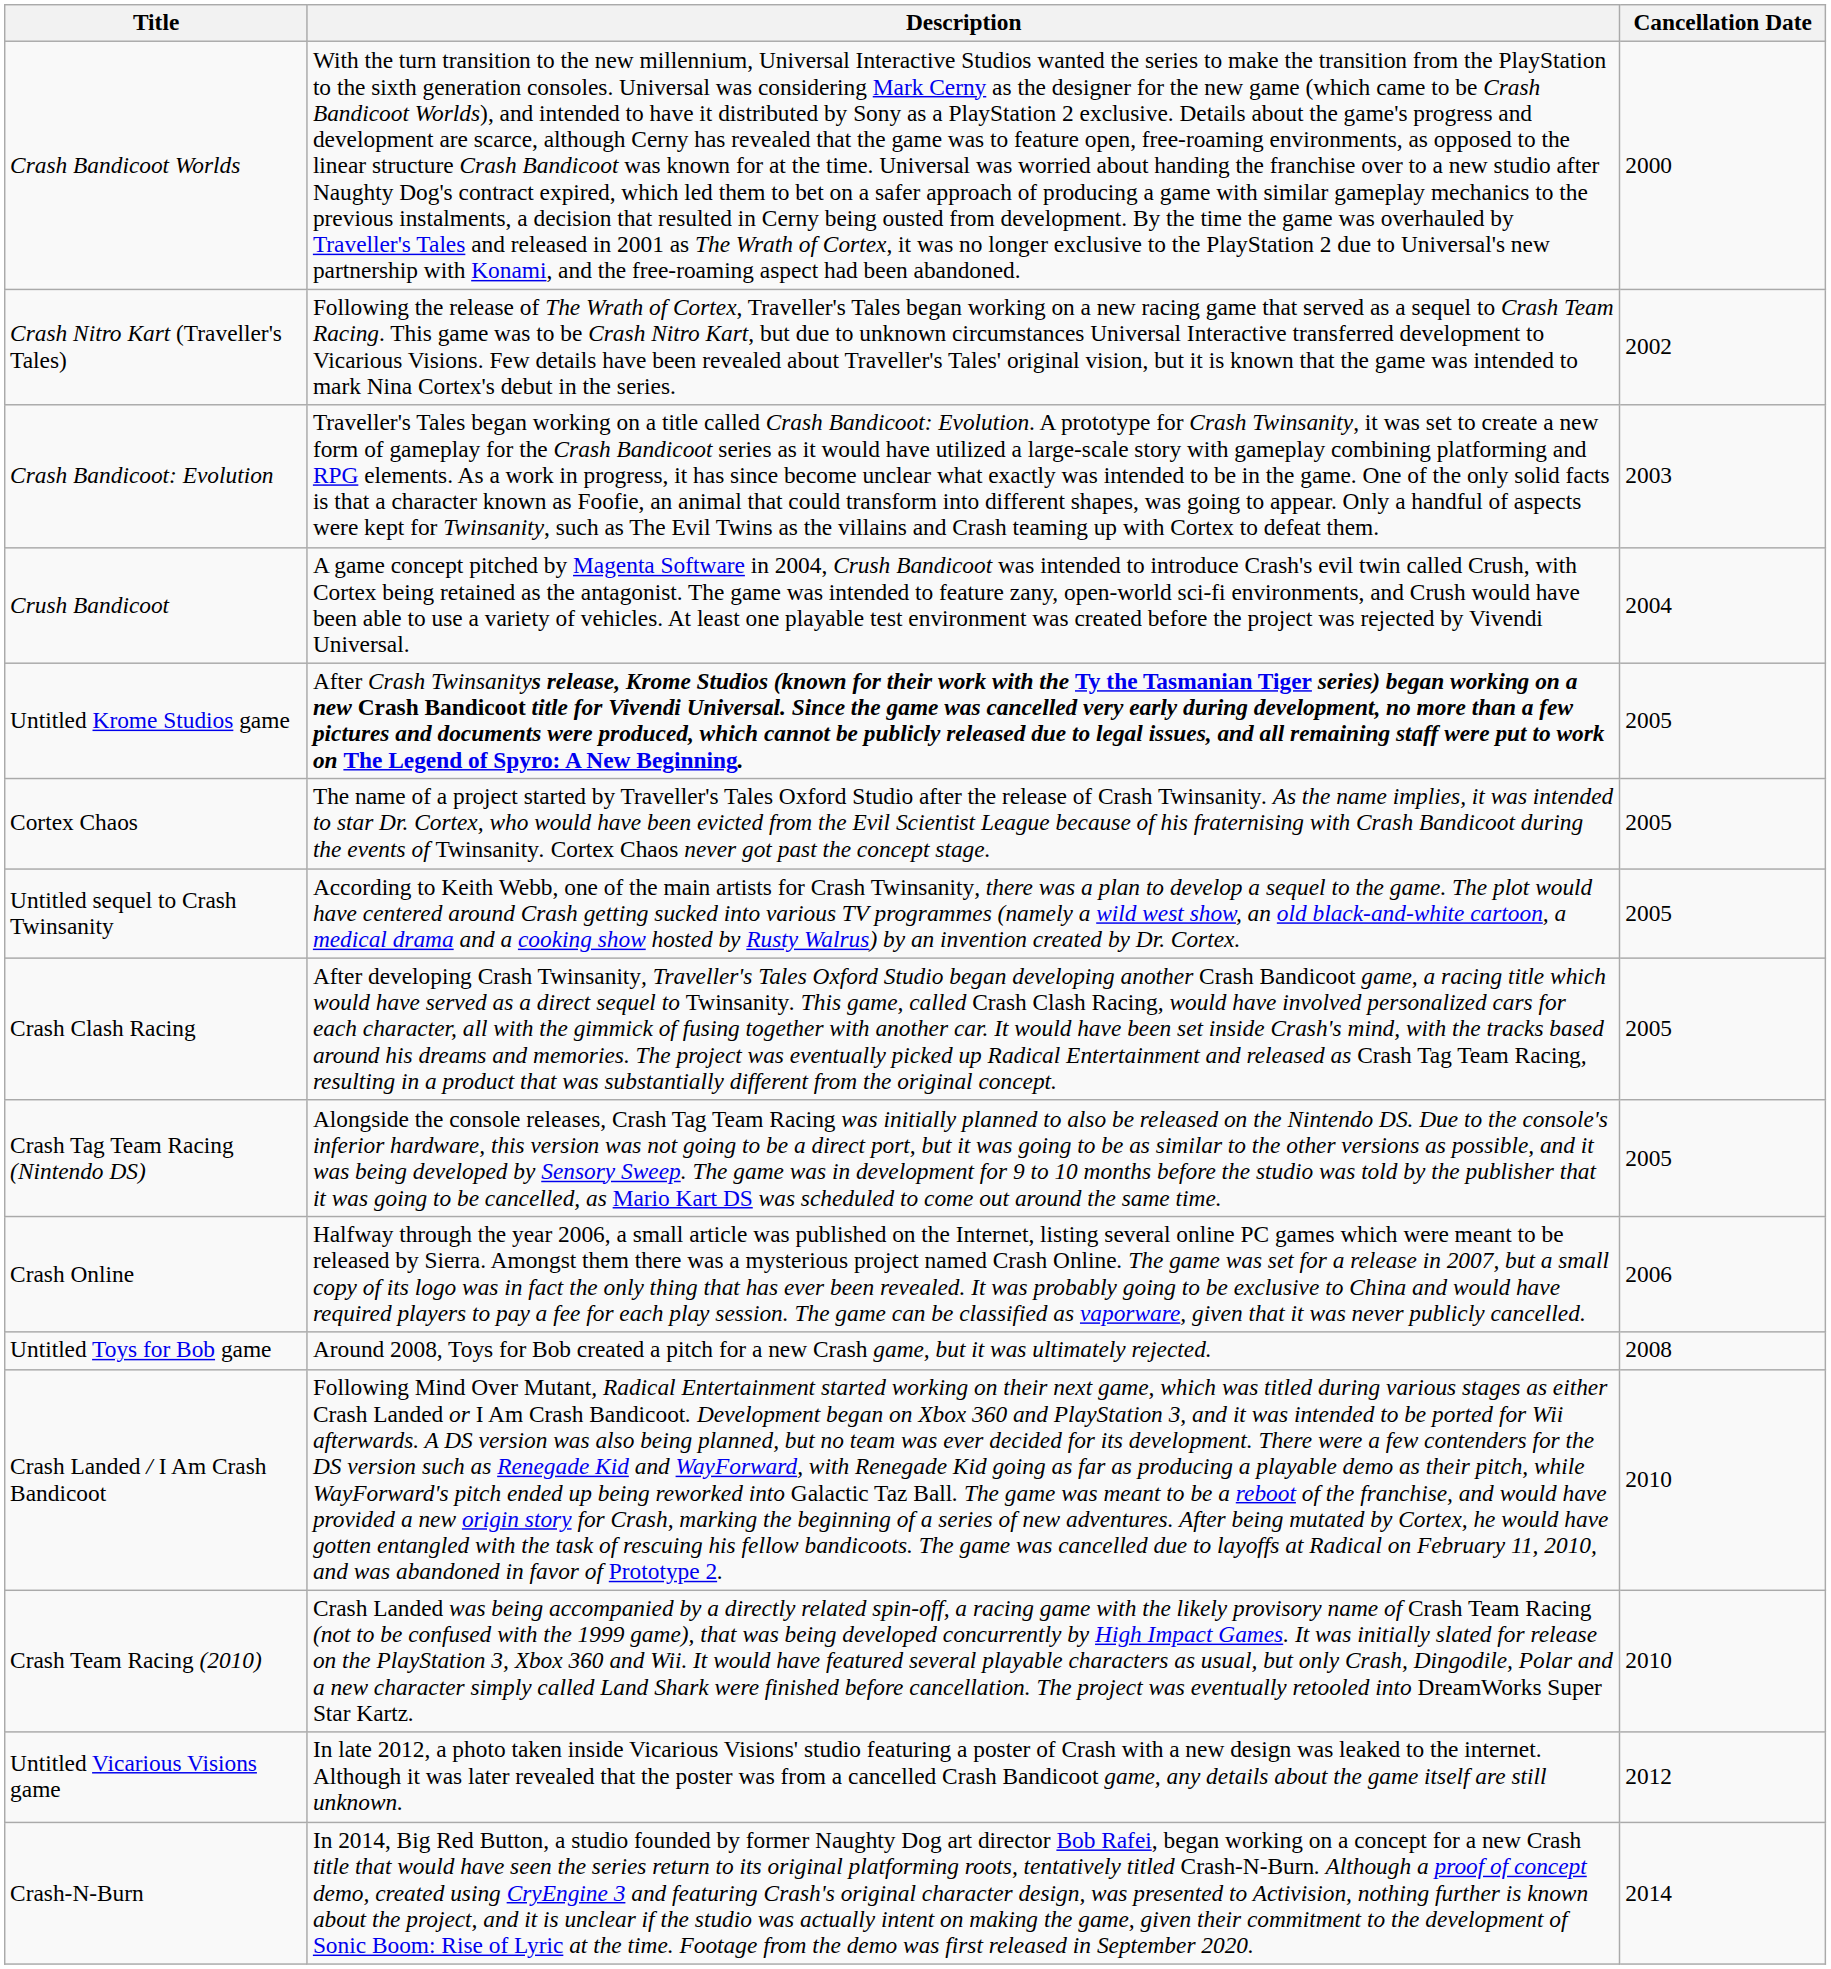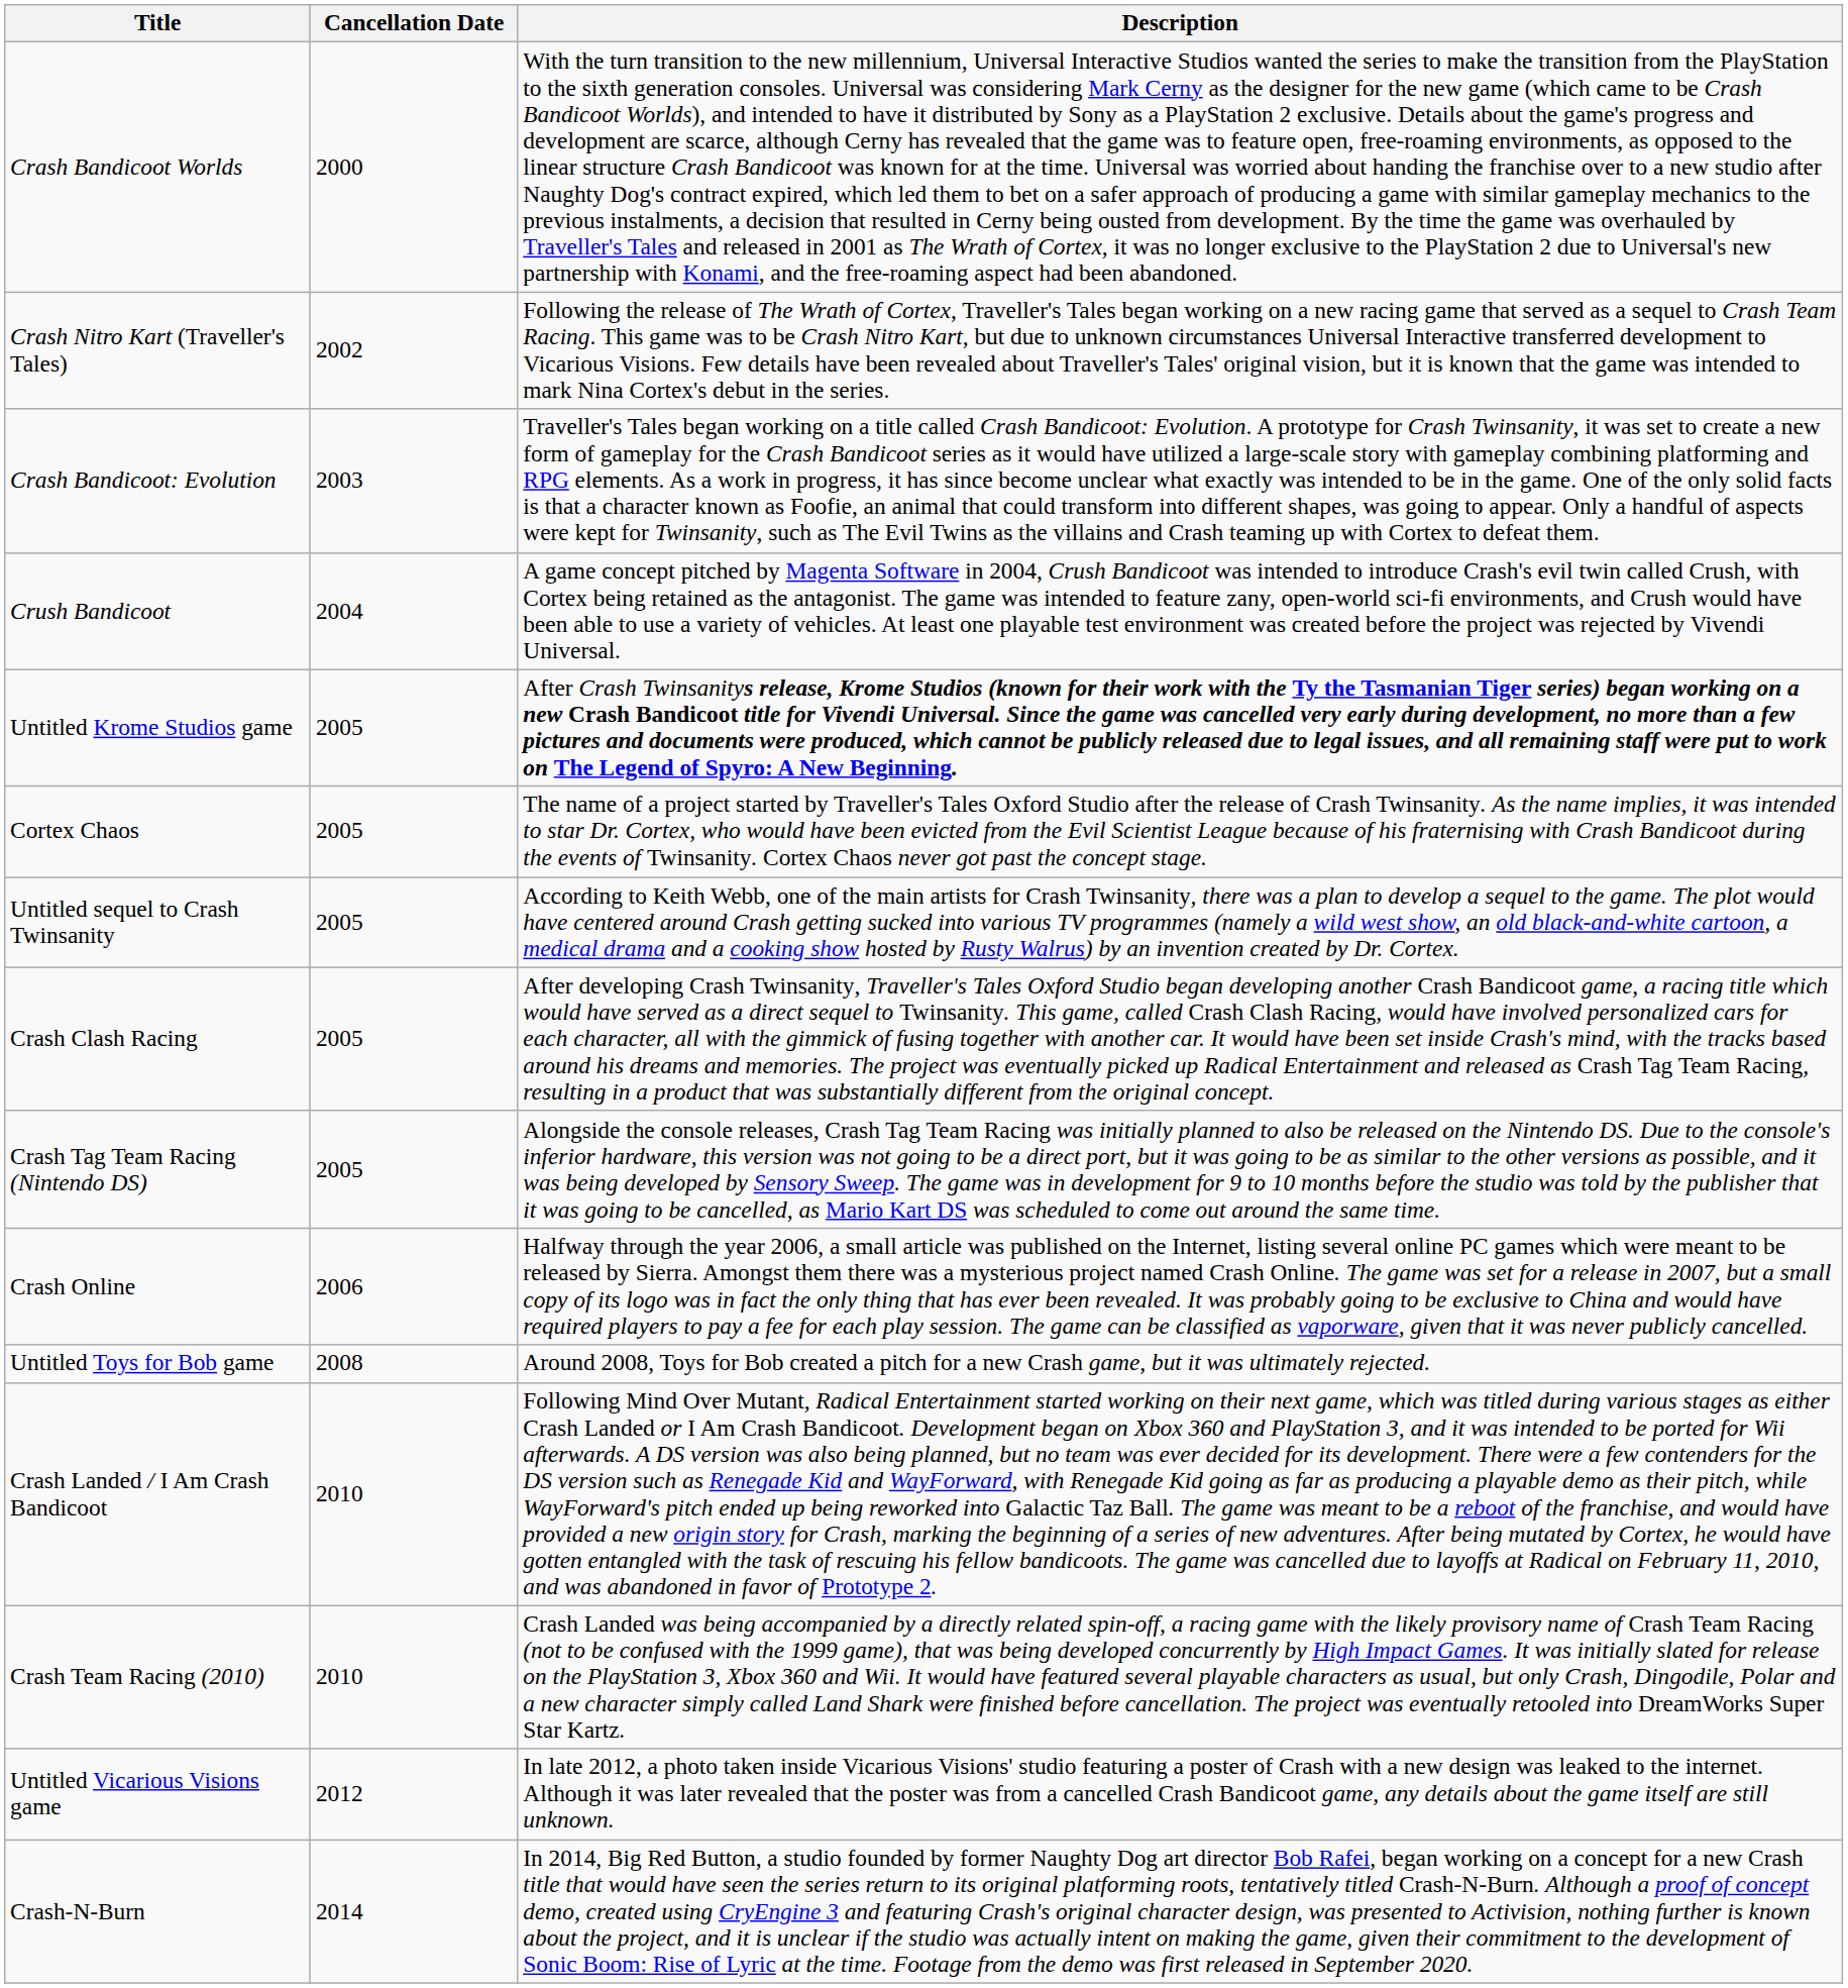 <table class="wikitable">
 <tr>
 <th style="width:150pt;">Title</th>
+<th style="width:100pt;">Cancellation Date</th>
 <th>Description</th>
-<th style="width:100pt;">Cancellation Date</th>
 </tr>
 <tr>
 <td><em>Crash Bandicoot Worlds</em></td>
+<td>2000</td>
 <td>With the turn transition to the new millennium, Universal Interactive Studios wanted the series to make the transition from the PlayStation to the sixth generation consoles. Universal was considering <a href='#'>Mark Cerny</a> as the designer for the new game (which came to be <em>Crash Bandicoot Worlds</em>), and intended to have it distributed by Sony as a PlayStation 2 exclusive. Details about the game's progress and development are scarce, although Cerny has revealed that the game was to feature open, free-roaming environments, as opposed to the linear structure <em>Crash Bandicoot</em> was known for at the time. Universal was worried about handing the franchise over to a new studio after Naughty Dog's contract expired, which led them to bet on a safer approach of producing a game with similar gameplay mechanics to the previous instalments, a decision that resulted in Cerny being ousted from development. By the time the game was overhauled by <a href='#'>Traveller's Tales</a> and released in 2001 as <em>The Wrath of Cortex</em>, it was no longer exclusive to the PlayStation 2 due to Universal's new partnership with <a href='#'>Konami</a>, and the free-roaming aspect had been abandoned.</td>
-<td>2000</td>
 </tr>
 <tr>
 <td><em>Crash Nitro Kart</em> (Traveller's Tales)</td>
+<td>2002</td>
 <td>Following the release of <em>The Wrath of Cortex</em>, Traveller's Tales began working on a new racing game that served as a sequel to <em>Crash Team Racing</em>. This game was to be <em>Crash Nitro Kart</em>, but due to unknown circumstances Universal Interactive transferred development to Vicarious Visions. Few details have been revealed about Traveller's Tales' original vision, but it is known that the game was intended to mark Nina Cortex's debut in the series.</td>
-<td>2002</td>
 </tr>
 <tr>
 <td><em>Crash Bandicoot: Evolution</em></td>
+<td>2003</td>
 <td>Traveller's Tales began working on a title called <em>Crash Bandicoot: Evolution</em>. A prototype for <em>Crash Twinsanity</em>, it was set to create a new form of gameplay for the <em>Crash Bandicoot</em> series as it would have utilized a large-scale story with gameplay combining platforming and <a href='#'>RPG</a> elements. As a work in progress, it has since become unclear what exactly was intended to be in the game. One of the only solid facts is that a character known as Foofie, an animal that could transform into different shapes, was going to appear. Only a handful of aspects were kept for <em>Twinsanity</em>, such as The Evil Twins as the villains and Crash teaming up with Cortex to defeat them.</td>
-<td>2003</td>
 </tr>
 <tr>
 <td><em>Crush Bandicoot</em></td>
+<td>2004</td>
 <td>A game concept pitched by <a href='#'>Magenta Software</a> in 2004, <em>Crush Bandicoot</em> was intended to introduce Crash's evil twin called Crush, with Cortex being retained as the antagonist. The game was intended to feature zany, open-world sci-fi environments, and Crush would have been able to use a variety of vehicles. At least one playable test environment was created before the project was rejected by Vivendi Universal.</td>
-<td>2004</td>
 </tr>
 <tr>
 <td>Untitled <a href='#'>Krome Studios</a> game</td>
+<td>2005</td>
 <td>After <em>Crash Twinsanity<strong>s release, Krome Studios (known for their work with the </em><a href='#'>Ty the Tasmanian Tiger</a><em> series) began working on a new </em>Crash Bandicoot<em> title for Vivendi Universal. Since the game was cancelled very early during development, no more than a few pictures and documents were produced, which cannot be publicly released due to legal issues, and all remaining staff were put to work on </em><a href='#'>The Legend of Spyro: A New Beginning</a><em>.</td>
-<td>2005</td>
 </tr>
 <tr>
 <td></em>Cortex Chaos<em></td>
+<td>2005</td>
 <td>The name of a project started by Traveller's Tales Oxford Studio after the release of </em>Crash Twinsanity<em>. As the name implies, it was intended to star Dr. Cortex, who would have been evicted from the Evil Scientist League because of his fraternising with Crash Bandicoot during the events of </em>Twinsanity<em>. </em>Cortex Chaos<em> never got past the concept stage.</td>
-<td>2005</td>
 </tr>
 <tr>
 <td>Untitled sequel to </em>Crash Twinsanity<em></td>
+<td>2005</td>
 <td>According to Keith Webb, one of the main artists for </em>Crash Twinsanity<em>, there was a plan to develop a sequel to the game. The plot would have centered around Crash getting sucked into various TV programmes (namely a <a href='#'>wild west show</a>, an <a href='#'>old black-and-white cartoon</a>, a <a href='#'>medical drama</a> and a <a href='#'>cooking show</a> hosted by <a href='#'>Rusty Walrus</a>) by an invention created by Dr. Cortex.</td>
-<td>2005</td>
 </tr>
 <tr>
 <td></em>Crash Clash Racing<em></td>
+<td>2005</td>
 <td>After developing </em>Crash Twinsanity<em>, Traveller's Tales Oxford Studio began developing another </em>Crash Bandicoot<em> game, a racing title which would have served as a direct sequel to </em>Twinsanity<em>. This game, called </em>Crash Clash Racing<em>, would have involved personalized cars for each character, all with the gimmick of fusing together with another car. It would have been set inside Crash's mind, with the tracks based around his dreams and memories. The project was eventually picked up Radical Entertainment and released as </em>Crash Tag Team Racing<em>, resulting in a product that was substantially different from the original concept.</td>
-<td>2005</td>
 </tr>
 <tr>
 <td></em>Crash Tag Team Racing<em> (Nintendo DS)</td>
+<td>2005</td>
 <td>Alongside the console releases, </em>Crash Tag Team Racing<em> was initially planned to also be released on the Nintendo DS. Due to the console's inferior hardware, this version was not going to be a direct port, but it was going to be as similar to the other versions as possible, and it was being developed by <a href='#'>Sensory Sweep</a>. The game was in development for 9 to 10 months before the studio was told by the publisher that it was going to be cancelled, as </em><a href='#'>Mario Kart DS</a><em> was scheduled to come out around the same time.</td>
-<td>2005</td>
 </tr>
 <tr>
 <td></em>Crash Online<em></td>
+<td>2006</td>
 <td>Halfway through the year 2006, a small article was published on the Internet, listing several online PC games which were meant to be released by Sierra. Amongst them there was a mysterious project named </em>Crash Online<em>. The game was set for a release in 2007, but a small copy of its logo was in fact the only thing that has ever been revealed. It was probably going to be exclusive to China and would have required players to pay a fee for each play session. The game can be classified as <a href='#'>vaporware</a>, given that it was never publicly cancelled.</td>
-<td>2006</td>
 </tr>
 <tr>
 <td>Untitled <a href='#'>Toys for Bob</a> game</td>
+<td>2008</td>
 <td>Around 2008, Toys for Bob created a pitch for a new </em>Crash<em> game, but it was ultimately rejected.</td>
-<td>2008</td>
 </tr>
 <tr>
 <td></em>Crash Landed<em> / </em>I Am Crash Bandicoot<em></td>
+<td>2010</td>
 <td>Following </em>Mind Over Mutant<em>, Radical Entertainment started working on their next game, which was titled during various stages as either </em>Crash Landed<em> or </em>I Am Crash Bandicoot<em>. Development began on Xbox 360 and PlayStation 3, and it was intended to be ported for Wii afterwards. A DS version was also being planned, but no team was ever decided for its development. There were a few contenders for the DS version such as <a href='#'>Renegade Kid</a> and <a href='#'>WayForward</a>, with Renegade Kid going as far as producing a playable demo as their pitch, while WayForward's pitch ended up being reworked into </em>Galactic Taz Ball<em>. The game was meant to be a <a href='#'>reboot</a> of the franchise, and would have provided a new <a href='#'>origin story</a> for Crash, marking the beginning of a series of new adventures. After being mutated by Cortex, he would have gotten entangled with the task of rescuing his fellow bandicoots. The game was cancelled due to layoffs at Radical on February 11, 2010, and was abandoned in favor of </em><a href='#'>Prototype 2</a><em>.</td>
-<td>2010</td>
 </tr>
 <tr>
 <td></em>Crash Team Racing<em> (2010)</td>
+<td>2010</td>
 <td></em>Crash Landed<em> was being accompanied by a directly related spin-off, a racing game with the likely provisory name of </em>Crash Team Racing<em> (not to be confused with the 1999 game), that was being developed concurrently by <a href='#'>High Impact Games</a>. It was initially slated for release on the PlayStation 3, Xbox 360 and Wii. It would have featured several playable characters as usual, but only Crash, Dingodile, Polar and a new character simply called Land Shark were finished before cancellation. The project was eventually retooled into </em>DreamWorks Super Star Kartz<em>.</td>
-<td>2010</td>
 </tr>
 <tr>
 <td>Untitled <a href='#'>Vicarious Visions</a> game</td>
+<td>2012</td>
 <td>In late 2012, a photo taken inside Vicarious Visions' studio featuring a poster of Crash with a new design was leaked to the internet. Although it was later revealed that the poster was from a cancelled </em>Crash Bandicoot<em> game, any details about the game itself are still unknown.</td>
-<td>2012</td>
 </tr>
 <tr>
 <td></em>Crash-N-Burn<em></td>
+<td>2014</td>
 <td>In 2014, Big Red Button, a studio founded by former Naughty Dog art director <a href='#'>Bob Rafei</a>, began working on a concept for a new </em>Crash<em> title that would have seen the series return to its original platforming roots, tentatively titled </em>Crash-N-Burn<em>. Although a <a href='#'>proof of concept</a> demo, created using <a href='#'>CryEngine 3</a> and featuring Crash's original character design, was presented to Activision, nothing further is known about the project, and it is unclear if the studio was actually intent on making the game, given their commitment to the development of </em><a href='#'>Sonic Boom: Rise of Lyric</a><em> at the time. Footage from the demo was first released in September 2020.</td>
-<td>2014</td>
 </tr>
 </table>
